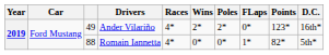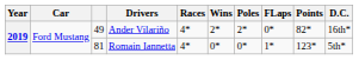 <table class="wikitable" style="font-size:85%">
 <tr>
 <th>Year</th>
 <th>Car</th>
 <th></th>
 <th>Drivers</th>
 <th>Races</th>
 <th>Wins</th>
 <th>Poles</th>
 <th>FLaps</th>
 <th>Points</th>
 <th>D.C.</th>
 </tr>
 <tr>
 <th rowspan=2><a href='#'>2019</a></th>
 <td rowspan=2><a href='#'>Ford Mustang</a></td>
 <td>49</td>
 <td> <a href='#'>Ander Vilariño</a></td>
 <td>4*</td>
 <td>2*</td>
 <td>2*</td>
 <td>0*</td>
-<td>123*</td>
+<td>82*</td>
 <td>16th*</td>
 </tr>
 <tr>
-<td>88</td>
+<td>81</td>
 <td> <a href='#'>Romain Iannetta</a></td>
 <td>4*</td>
 <td>0*</td>
 <td>0*</td>
 <td>1*</td>
-<td>82*</td>
+<td>123*</td>
 <td>5th*</td>
 </tr>
 </table>
